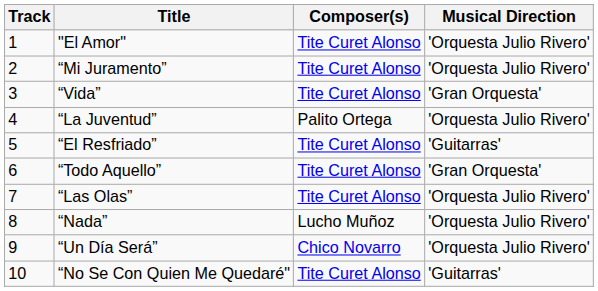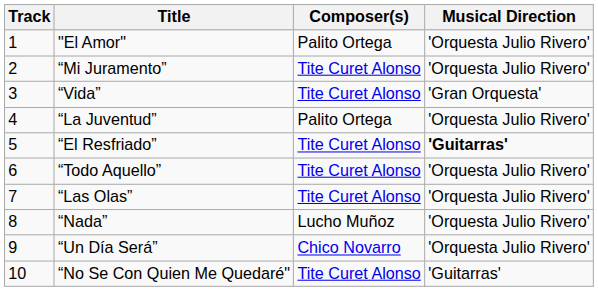 <table class="wikitable">
 <tr style="background:#ccc; text-align:center;">
 <th>Track</th>
 <th>Title</th>
 <th>Composer(s)</th>
 <th>Musical Direction</th>
 </tr>
 <tr>
 <td>1</td>
 <td>"El Amor"</td>
-<td><a href='#'>Tite Curet Alonso</a></td>
+<td>Palito Ortega</td>
 <td>'Orquesta Julio Rivero'</td>
 </tr>
 <tr>
 <td>2</td>
 <td>“Mi Juramento”</td>
 <td><a href='#'>Tite Curet Alonso</a></td>
 <td>'Orquesta Julio Rivero'</td>
 </tr>
 <tr>
 <td>3</td>
 <td>“Vida”</td>
 <td><a href='#'>Tite Curet Alonso</a></td>
 <td>'Gran Orquesta'</td>
 </tr>
 <tr>
 <td>4</td>
 <td>“La Juventud”</td>
 <td>Palito Ortega</td>
 <td>'Orquesta Julio Rivero'</td>
 </tr>
 <tr>
 <td>5</td>
 <td>“El Resfriado”</td>
 <td><a href='#'>Tite Curet Alonso</a></td>
-<td>'Guitarras'</td>
+<td><strong>'Guitarras'</strong></td>
 </tr>
 <tr>
 <td>6</td>
 <td>“Todo Aquello”</td>
 <td><a href='#'>Tite Curet Alonso</a></td>
-<td>'Gran Orquesta'</td>
+<td>'Orquesta Julio Rivero'</td>
 </tr>
 <tr>
 <td>7</td>
 <td>“Las Olas”</td>
 <td><a href='#'>Tite Curet Alonso</a></td>
 <td>'Orquesta Julio Rivero'</td>
 </tr>
 <tr>
 <td>8</td>
 <td>“Nada”</td>
 <td>Lucho Muñoz</td>
 <td>'Orquesta Julio Rivero'</td>
 </tr>
 <tr>
 <td>9</td>
 <td>“Un Día Será”</td>
 <td><a href='#'>Chico Novarro</a></td>
 <td>'Orquesta Julio Rivero'</td>
 </tr>
 <tr>
 <td>10</td>
 <td>“No Se Con Quien Me Quedaré"</td>
 <td><a href='#'>Tite Curet Alonso</a></td>
 <td>'Guitarras'</td>
 </tr>
 </table>
